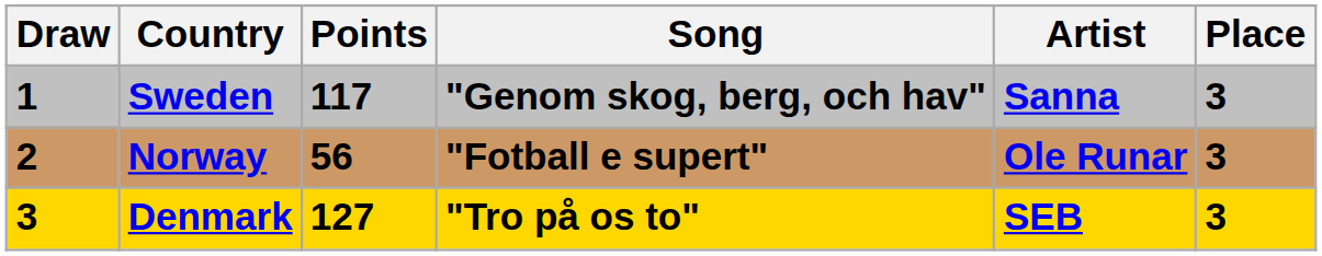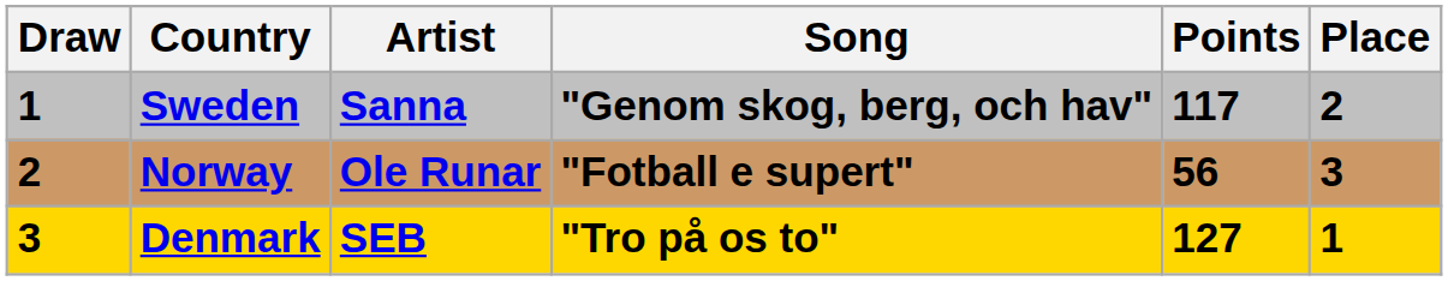 <table class="sortable wikitable" style="margin: 1em auto 1em auto">
 <tr>
 <th>Draw</th>
 <th>Country</th>
+<th>Artist</th>
+<th>Song</th>
 <th>Points</th>
-<th>Song</th>
-<th>Artist</th>
 <th>Place</th>
 </tr>
 <tr style="font-weight:bold; background:silver;">
 <th scope="row" style="text-align:left; font-weight:bold; background:silver;">1</th>
 <td> <a href='#'>Sweden</a></td>
+<td><a href='#'>Sanna</a></td>
+<td>"Genom skog, berg, och hav"</td>
 <td>117</td>
-<td>"Genom skog, berg, och hav"</td>
-<td><a href='#'>Sanna</a></td>
-<td>3</td>
+<td>2</td>
 </tr>
 <tr style="font-weight:bold; background:#cc9966;">
 <th scope="row" style="text-align:left; font-weight:bold; background:#cc9966;">2</th>
 <td> <a href='#'>Norway</a></td>
+<td><a href='#'>Ole Runar</a></td>
+<td>"Fotball e supert"</td>
 <td>56</td>
-<td>"Fotball e supert"</td>
-<td><a href='#'>Ole Runar</a></td>
 <td>3</td>
 </tr>
 <tr style="font-weight:bold; background:gold;">
 <th scope="row" style="text-align:left; font-weight:bold; background:gold;">3</th>
 <td> <a href='#'>Denmark</a></td>
+<td><a href='#'>SEB</a></td>
+<td>"Tro på os to"</td>
 <td>127</td>
-<td>"Tro på os to"</td>
-<td><a href='#'>SEB</a></td>
-<td>3</td>
+<td>1</td>
 </tr>
 </table>
